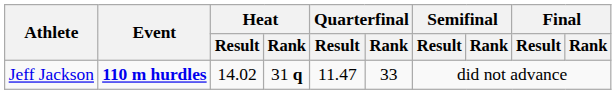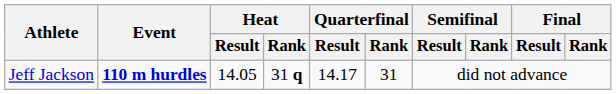 <table class=wikitable style="font-size:90%">
 <tr>
 <th rowspan="2">Athlete</th>
 <th rowspan="2">Event</th>
 <th colspan="2">Heat</th>
 <th colspan="2">Quarterfinal</th>
 <th colspan="2">Semifinal</th>
 <th colspan="2">Final</th>
 </tr>
 <tr style="font-size:95%">
 <th>Result</th>
 <th>Rank</th>
 <th>Result</th>
 <th>Rank</th>
 <th>Result</th>
 <th>Rank</th>
 <th>Result</th>
 <th>Rank</th>
 </tr>
 <tr align=center>
 <td align=left><a href='#'>Jeff Jackson</a></td>
 <td align=left><strong><a href='#'>110 m hurdles</a></strong></td>
-<td>14.02</td>
+<td>14.05</td>
 <td>31 <strong>q</strong></td>
-<td>11.47</td>
-<td>33</td>
+<td>14.17</td>
+<td>31</td>
 <td colspan=6>did not advance</td>
 </tr>
 </table>
